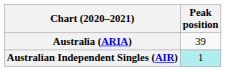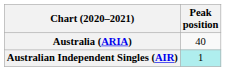 <table class="wikitable sortable plainrowheaders" style="text-align:center;">
 <tr>
 <th scope="col">Chart (2020–2021)</th>
 <th scope="col">Peak<br>position</th>
 </tr>
 <tr>
 <th scope="row">Australia (<a href='#'>ARIA</a>)</th>
-<td>39</td>
+<td>40</td>
 </tr>
 <tr>
 <th scope="row">Australian Independent Singles (<a href='#'>AIR</a>)</th>
 <td style="background: paleturquoise;">1</td>
 </tr>
 </table>
